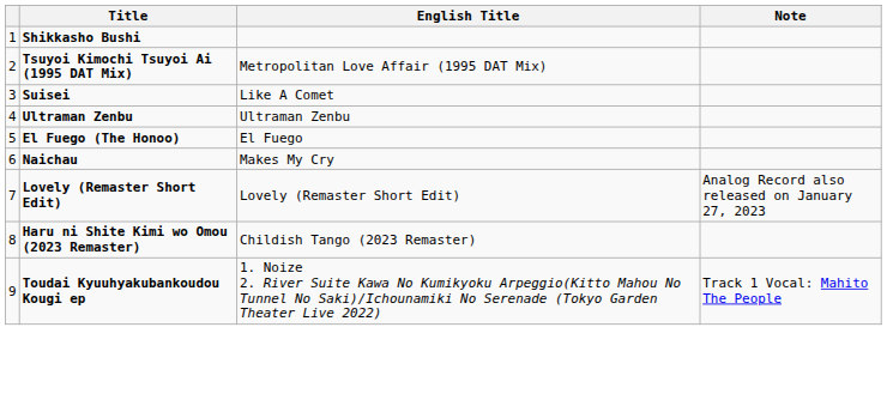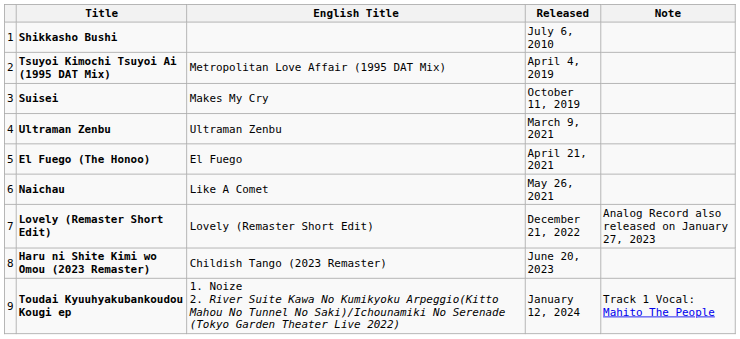 <table class="wikitable">
 <tr>
 <th></th>
 <th>Title</th>
 <th>English Title</th>
+<th>Released</th>
 <th>Note</th>
 </tr>
 <tr>
 <td>1</td>
 <td><strong>Shikkasho Bushi</strong></td>
 <td></td>
+<td>July 6, 2010</td>
 <td></td>
 </tr>
 <tr>
 <td>2</td>
 <td><strong>Tsuyoi Kimochi Tsuyoi Ai (1995 DAT Mix)</strong></td>
 <td>Metropolitan Love Affair (1995 DAT Mix)</td>
+<td>April 4, 2019</td>
 <td></td>
 </tr>
 <tr>
 <td>3</td>
 <td><strong>Suisei</strong></td>
-<td>Like A Comet</td>
+<td>Makes My Cry</td>
+<td>October 11, 2019</td>
 <td></td>
 </tr>
 <tr>
 <td>4</td>
 <td><strong>Ultraman Zenbu</strong></td>
 <td>Ultraman Zenbu</td>
+<td>March 9, 2021</td>
 <td></td>
 </tr>
 <tr>
 <td>5</td>
 <td><strong>El Fuego (The Honoo)</strong></td>
 <td>El Fuego</td>
+<td>April 21, 2021</td>
 <td></td>
 </tr>
 <tr>
 <td>6</td>
 <td><strong>Naichau</strong></td>
-<td>Makes My Cry</td>
+<td>Like A Comet</td>
+<td>May 26, 2021</td>
 <td></td>
 </tr>
 <tr>
 <td>7</td>
 <td><strong>Lovely (Remaster Short Edit)</strong></td>
 <td>Lovely (Remaster Short Edit)</td>
+<td>December 21, 2022</td>
 <td>Analog Record also released on January 27, 2023</td>
 </tr>
 <tr>
 <td>8</td>
 <td><strong>Haru ni Shite Kimi wo Omou (2023 Remaster)</strong></td>
 <td>Childish Tango (2023 Remaster)</td>
+<td>June 20, 2023</td>
 <td></td>
 </tr>
 <tr>
 <td>9</td>
 <td><strong>Toudai Kyuuhyakubankoudou Kougi ep</strong></td>
 <td>1. Noize<br>2. <em>River Suite Kawa No Kumikyoku Arpeggio(Kitto Mahou No Tunnel No Saki)/Ichounamiki No Serenade (Tokyo Garden Theater Live 2022)</em></td>
+<td>January 12, 2024</td>
 <td>Track 1 Vocal: <a href='#'>Mahito The People</a></td>
 </tr>
 </table>
